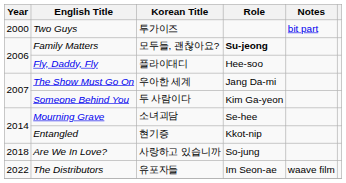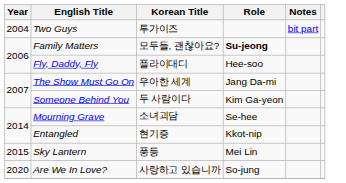 <table class="wikitable">
 <tr>
 <th width=10>Year</th>
 <th>English Title</th>
 <th>Korean Title</th>
 <th>Role</th>
 <th class="unsortable">Notes</th>
 <th class="unsortable"></th>
 </tr>
 <tr>
-<td>2000</td>
+<td>2004</td>
 <td><em>Two Guys</em></td>
 <td>투가이즈</td>
 <td></td>
 <td><a href='#'>bit part</a></td>
 <td></td>
 </tr>
 <tr>
 <td rowspan="2">2006</td>
 <td><em>Family Matters</em></td>
 <td>모두들, 괜찮아요?</td>
 <td><strong>Su-jeong</strong></td>
 <td></td>
 <td></td>
 </tr>
 <tr>
 <td><em><a href='#'>Fly, Daddy, Fly</a></em></td>
 <td>플라이대디</td>
 <td>Hee-soo</td>
 <td></td>
 <td></td>
 </tr>
 <tr>
 <td rowspan="2">2007</td>
 <td><em><a href='#'>The Show Must Go On</a></em></td>
 <td>우아한 세계</td>
 <td>Jang Da-mi</td>
 <td></td>
 <td></td>
 </tr>
 <tr>
 <td><em><a href='#'>Someone Behind You</a></em></td>
 <td>두 사람이다</td>
 <td>Kim Ga-yeon</td>
 <td></td>
 <td></td>
 </tr>
 <tr>
 <td rowspan="2">2014</td>
 <td><em><a href='#'>Mourning Grave</a></em></td>
 <td>소녀괴담</td>
 <td>Se-hee</td>
 <td></td>
 <td></td>
 </tr>
 <tr>
 <td><em>Entangled</em></td>
 <td>현기증</td>
 <td>Kkot-nip</td>
 <td></td>
 <td></td>
 </tr>
 <tr>
-<td>2018</td>
+<td>2015</td>
+<td><em>Sky Lantern</em></td>
+<td>풍등</td>
+<td>Mei Lin</td>
+<td></td>
+<td></td>
+</tr>
+<tr>
+<td>2020</td>
 <td><em>Are We In Love?</em></td>
 <td>사랑하고 있습니까</td>
 <td>So-jung</td>
 <td></td>
 <td></td>
 </tr>
 <tr>
-<td>2022</td>
-<td><em>The Distributors</em></td>
-<td>유포자들</td>
-<td>Im Seon-ae</td>
-<td>waave film</td>
-<td style="text-align:center;"></td>
-</tr>
-<tr>
 </tr>
 </table>
